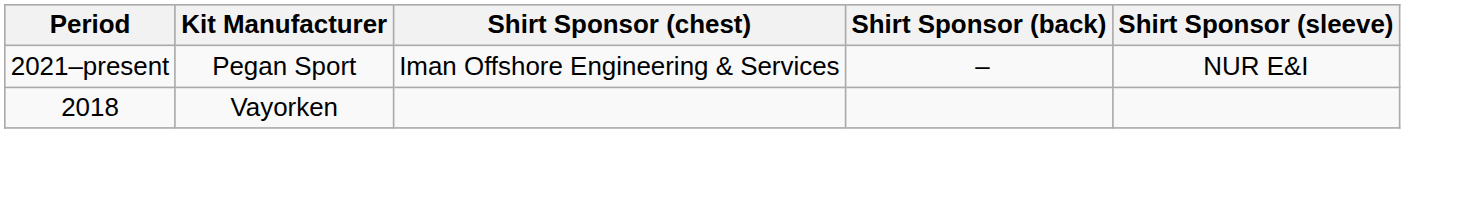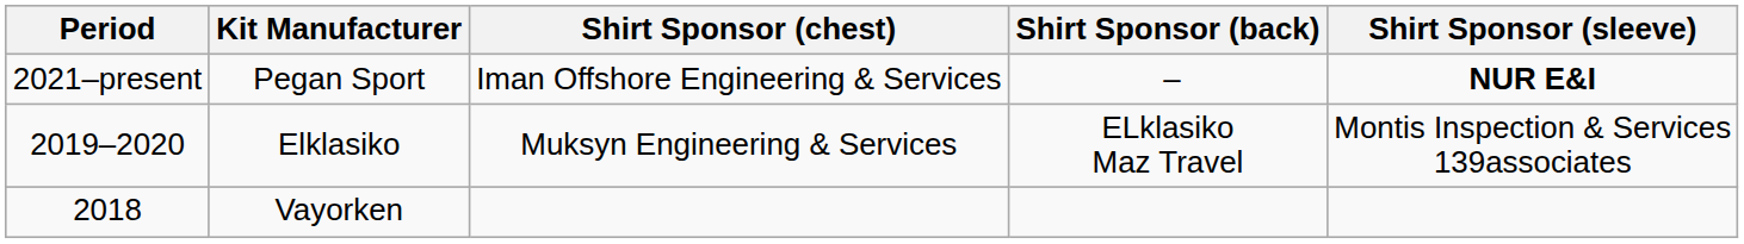 <table class="wikitable" style="text-align:center">
 <tr>
 <th scope="col">Period</th>
 <th scope="col">Kit Manufacturer</th>
 <th scope="col">Shirt Sponsor (chest)</th>
 <th scope="col">Shirt Sponsor (back)</th>
 <th scope="col">Shirt Sponsor (sleeve)</th>
 </tr>
 <tr>
 <td align=center>2021–present</td>
 <td> Pegan Sport</td>
 <td>Iman Offshore Engineering & Services</td>
 <td> –</td>
-<td>NUR E&I</td>
+<td><strong>NUR E&I</strong></td>
+</tr>
+<tr>
+<td align=center>2019–2020</td>
+<td> Elklasiko</td>
+<td>Muksyn Engineering & Services</td>
+<td>ELklasiko <br> Maz Travel</td>
+<td>Montis Inspection & Services <br> 139associates</td>
 </tr>
 <tr>
 <td align=center>2018</td>
 <td> Vayorken</td>
 <td></td>
 <td></td>
 <td></td>
 </tr>
 </table>
